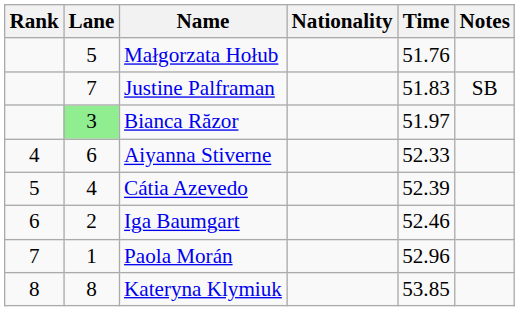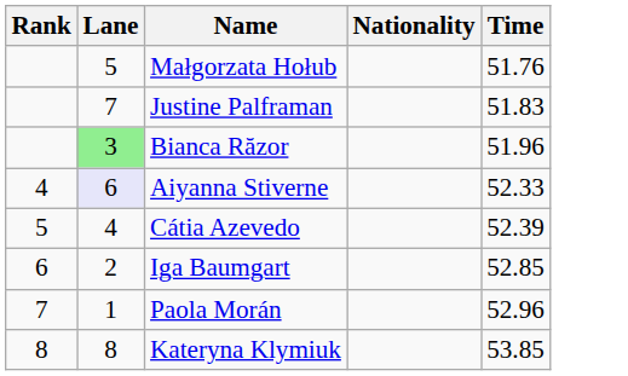 <table class="wikitable sortable" style="text-align:center">
 <tr>
 <th>Rank</th>
 <th>Lane</th>
 <th>Name</th>
 <th>Nationality</th>
 <th>Time</th>
-<th>Notes</th>
 </tr>
 <tr>
 <td></td>
 <td>5</td>
 <td align=left><a href='#'>Małgorzata Hołub</a></td>
 <td align=left></td>
 <td>51.76</td>
-<td></td>
 </tr>
 <tr>
 <td></td>
 <td>7</td>
 <td align=left><a href='#'>Justine Palframan</a></td>
 <td align=left></td>
 <td>51.83</td>
-<td>SB</td>
 </tr>
 <tr>
 <td></td>
 <td style="background: lightgreen;">3</td>
 <td align=left><a href='#'>Bianca Răzor</a></td>
 <td align=left></td>
-<td>51.97</td>
-<td></td>
+<td>51.96</td>
 </tr>
 <tr>
 <td>4</td>
-<td>6</td>
+<td style="background: lavender;">6</td>
 <td align=left><a href='#'>Aiyanna Stiverne</a></td>
 <td align=left></td>
 <td>52.33</td>
-<td></td>
 </tr>
 <tr>
 <td>5</td>
 <td>4</td>
 <td align=left><a href='#'>Cátia Azevedo</a></td>
 <td align=left></td>
 <td>52.39</td>
-<td></td>
 </tr>
 <tr>
 <td>6</td>
 <td>2</td>
 <td align=left><a href='#'>Iga Baumgart</a></td>
 <td align=left></td>
-<td>52.46</td>
-<td></td>
+<td>52.85</td>
 </tr>
 <tr>
 <td>7</td>
 <td>1</td>
 <td align=left><a href='#'>Paola Morán</a></td>
 <td align=left></td>
 <td>52.96</td>
-<td></td>
 </tr>
 <tr>
 <td>8</td>
 <td>8</td>
 <td align=left><a href='#'>Kateryna Klymiuk</a></td>
 <td align=left></td>
 <td>53.85</td>
-<td></td>
 </tr>
 </table>
